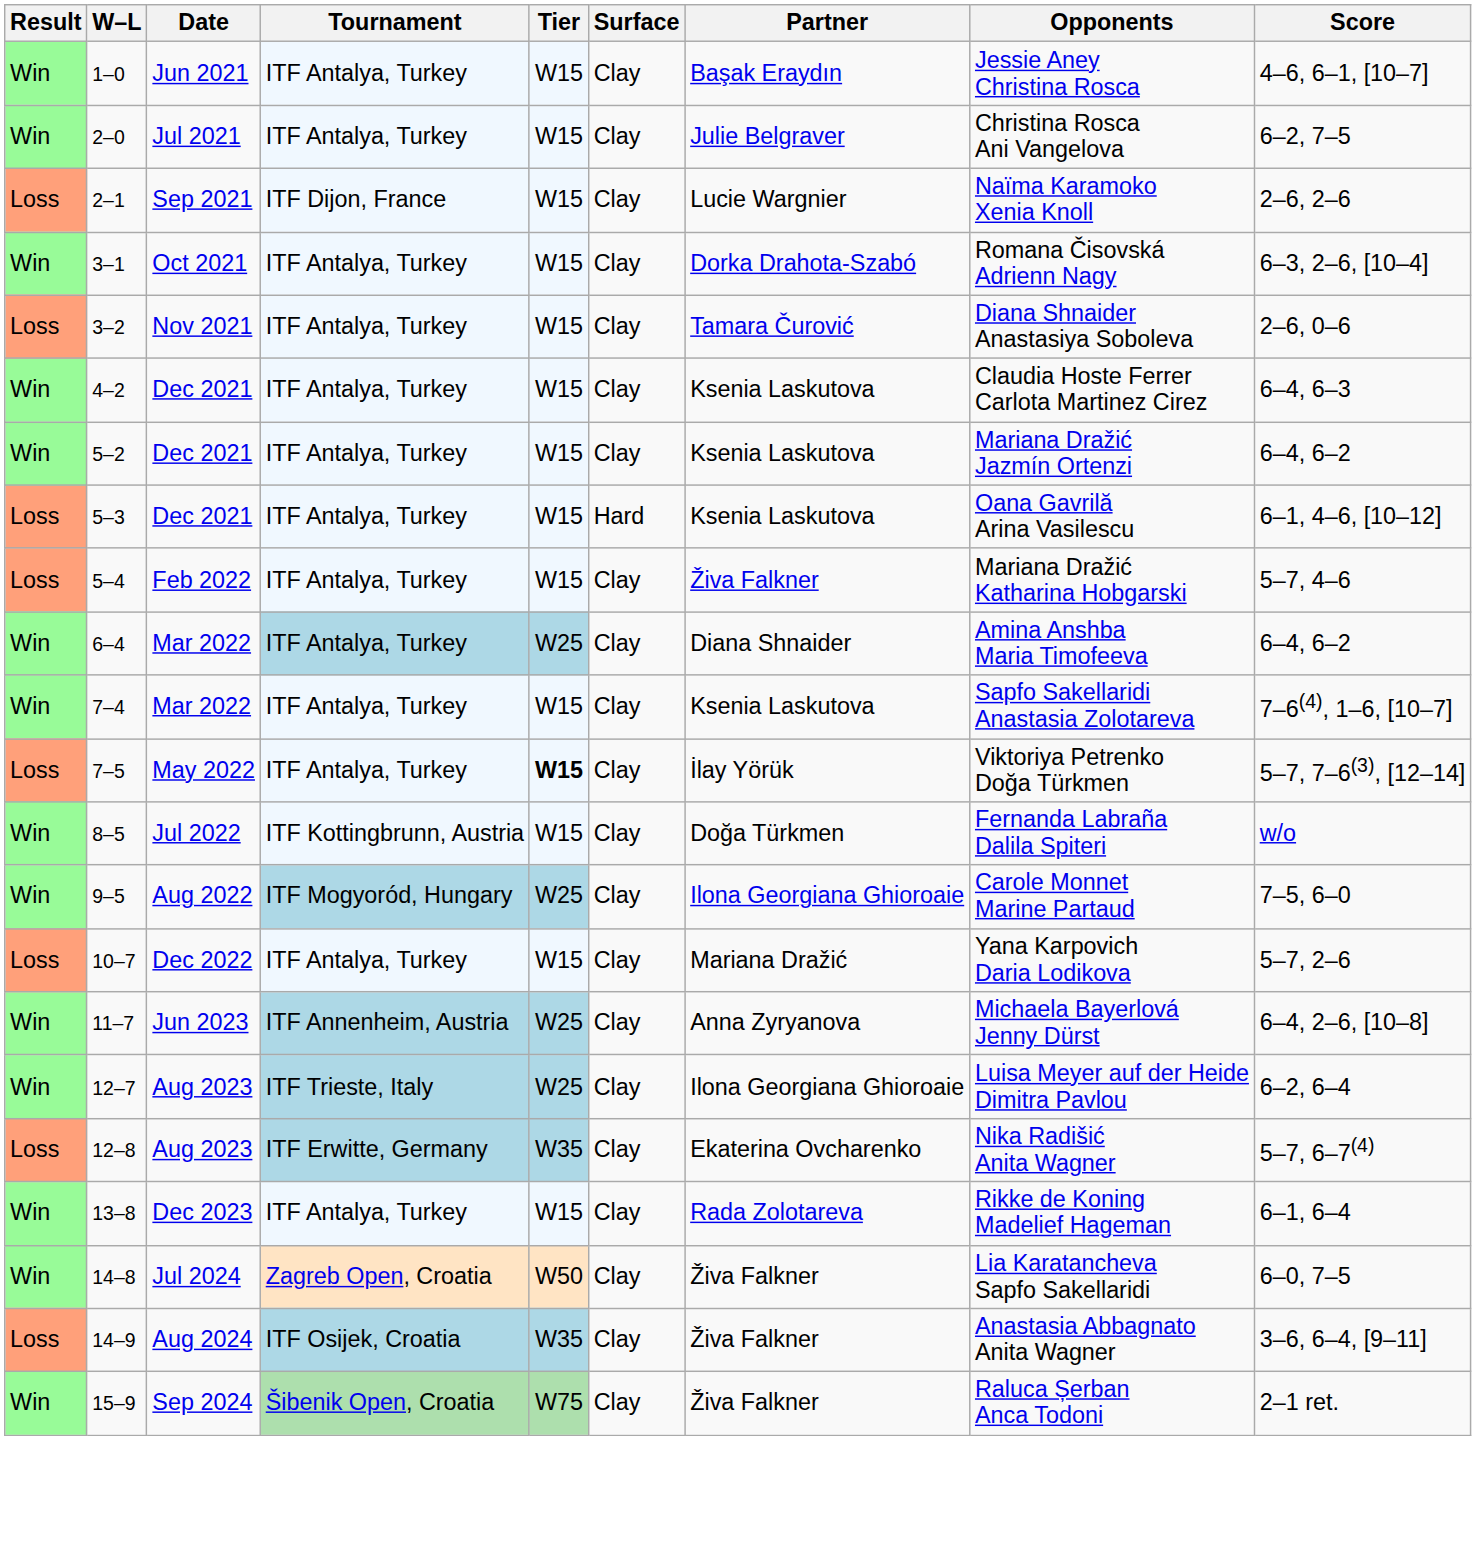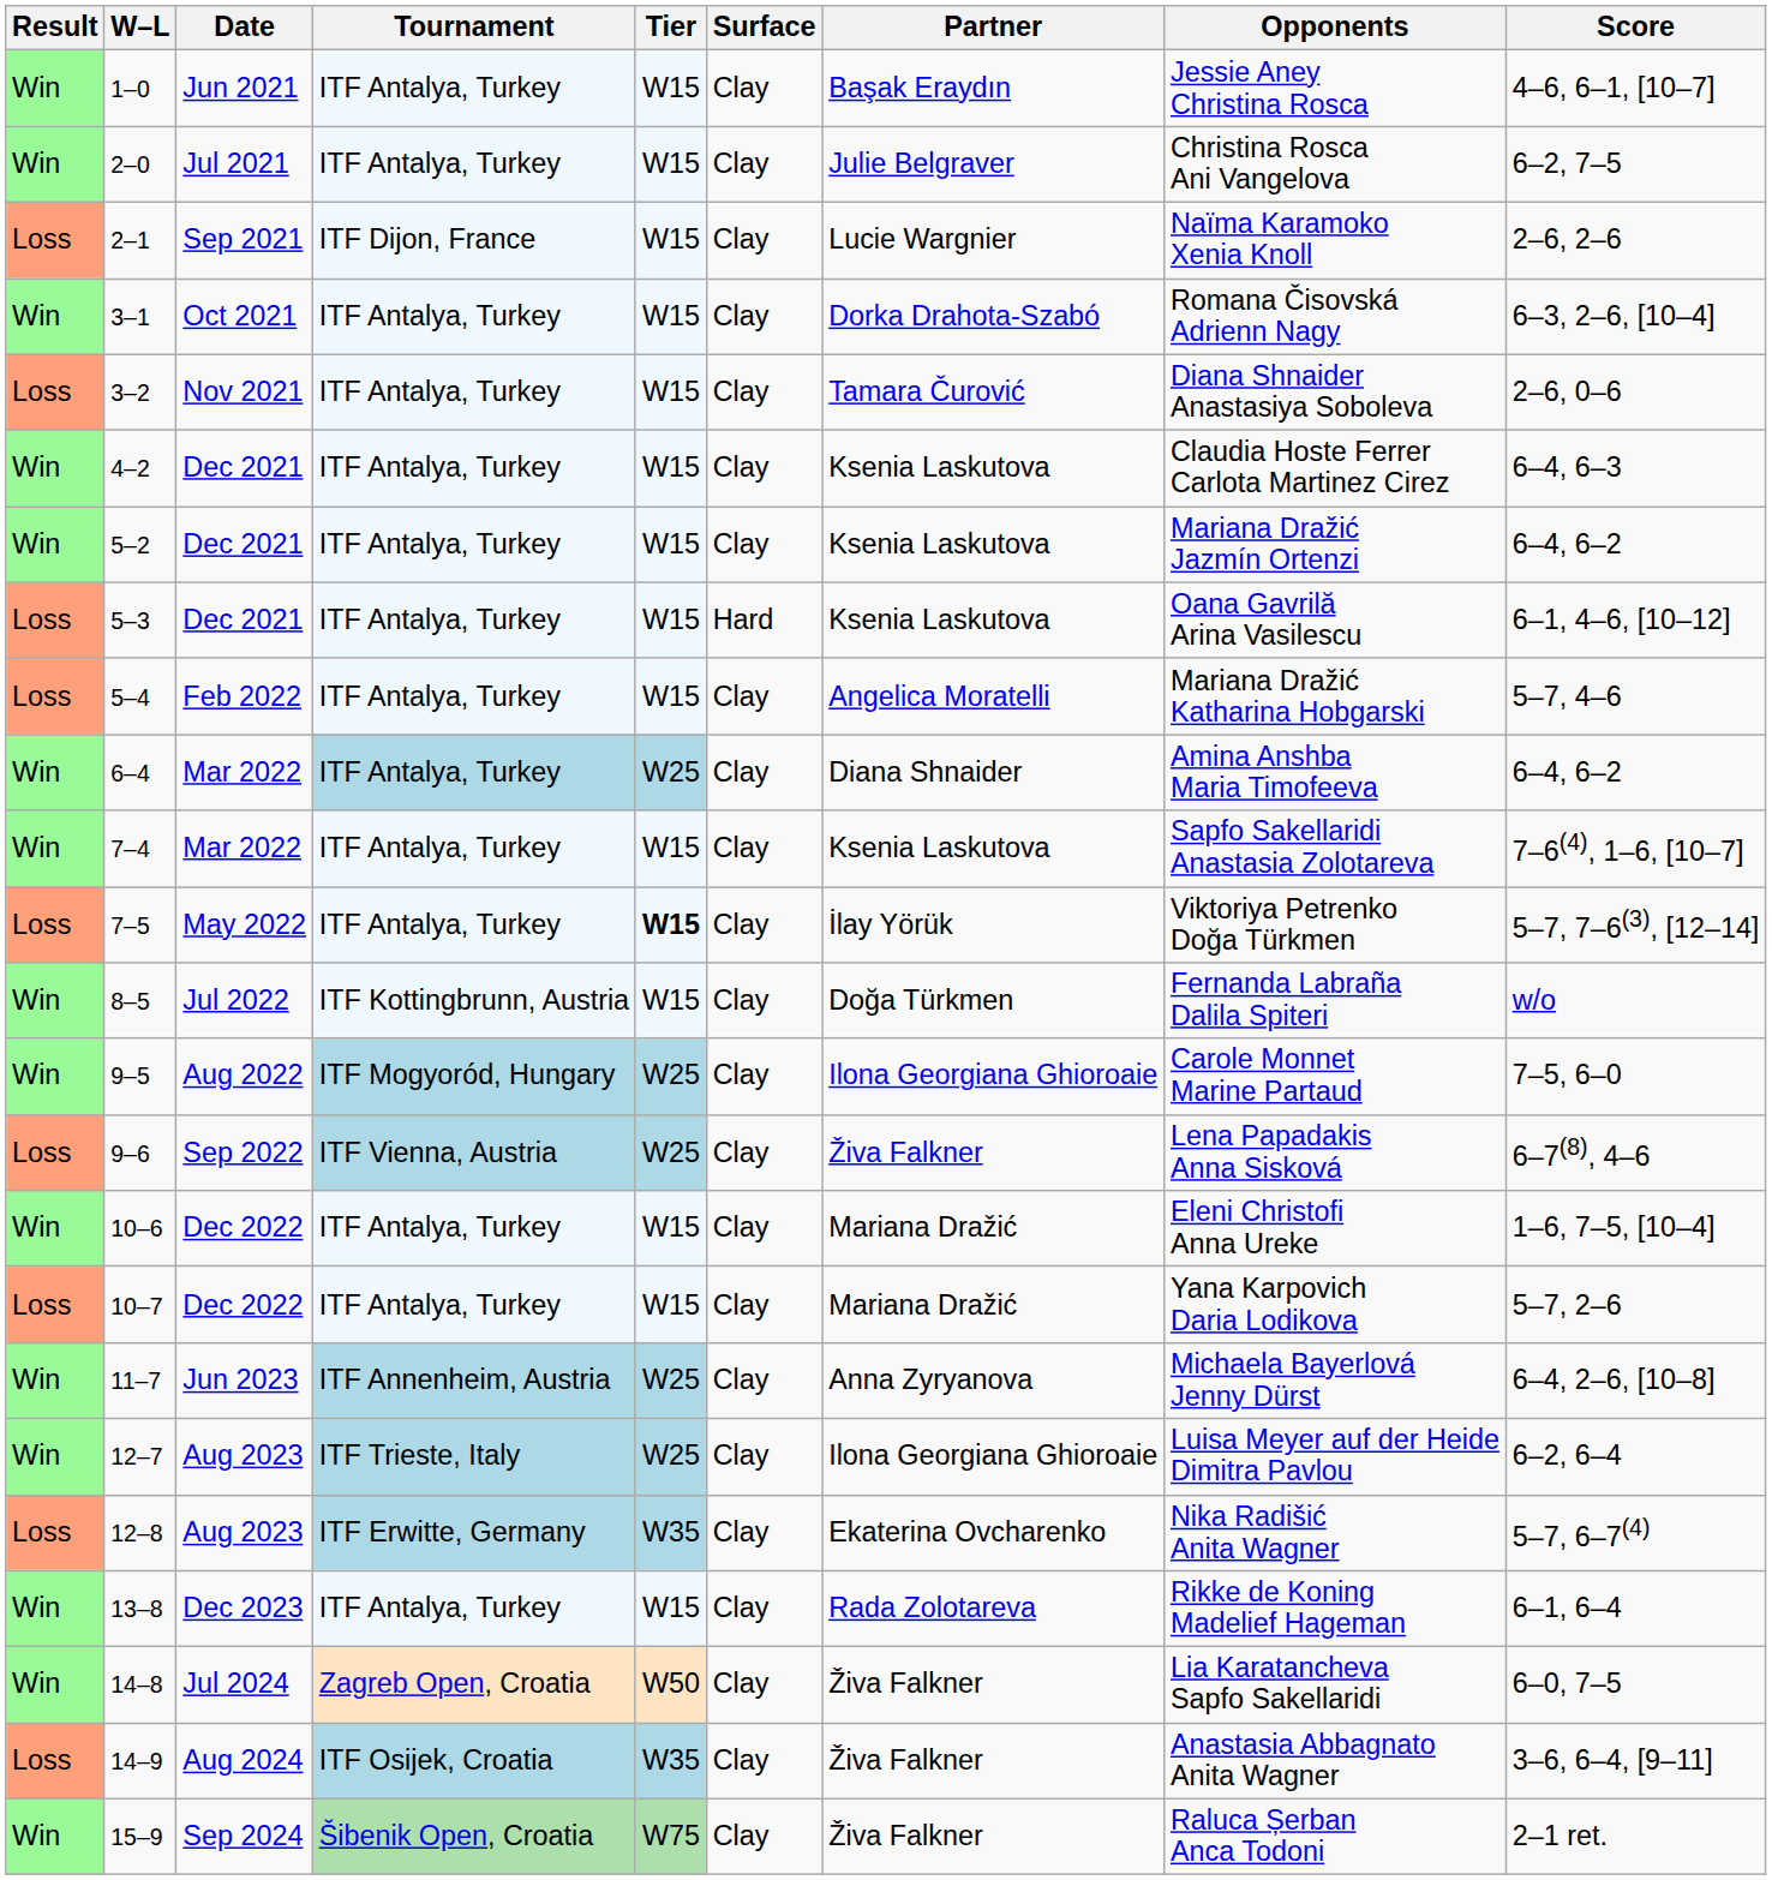 <table class="sortable wikitable">
 <tr>
 <th>Result</th>
 <th class="unsortable">W–L</th>
 <th>Date</th>
 <th>Tournament</th>
 <th>Tier</th>
 <th>Surface</th>
 <th>Partner</th>
 <th>Opponents</th>
 <th class="unsortable">Score</th>
 </tr>
 <tr>
 <td style="background:#98fb98;">Win</td>
 <td><small>1–0</small></td>
 <td><a href='#'>Jun 2021</a></td>
 <td style="background:#f0f8ff;">ITF Antalya, Turkey</td>
 <td style="background:#f0f8ff;">W15</td>
 <td>Clay</td>
 <td> <a href='#'>Başak Eraydın</a></td>
 <td> <a href='#'>Jessie Aney</a> <br> <a href='#'>Christina Rosca</a></td>
 <td>4–6, 6–1, [10–7]</td>
 </tr>
 <tr>
 <td style="background:#98fb98;">Win</td>
 <td><small>2–0</small></td>
 <td><a href='#'>Jul 2021</a></td>
 <td style="background:#f0f8ff;">ITF Antalya, Turkey</td>
 <td style="background:#f0f8ff;">W15</td>
 <td>Clay</td>
 <td> <a href='#'>Julie Belgraver</a></td>
 <td> Christina Rosca <br> Ani Vangelova</td>
 <td>6–2, 7–5</td>
 </tr>
 <tr>
 <td style="background:#ffa07a;">Loss</td>
 <td><small>2–1</small></td>
 <td><a href='#'>Sep 2021</a></td>
 <td style="background:#f0f8ff;">ITF Dijon, France</td>
 <td style="background:#f0f8ff;">W15</td>
 <td>Clay</td>
 <td> Lucie Wargnier</td>
 <td> <a href='#'>Naïma Karamoko</a> <br> <a href='#'>Xenia Knoll</a></td>
 <td>2–6, 2–6</td>
 </tr>
 <tr>
 <td style="background:#98fb98;">Win</td>
 <td><small>3–1</small></td>
 <td><a href='#'>Oct 2021</a></td>
 <td style="background:#f0f8ff;">ITF Antalya, Turkey</td>
 <td style="background:#f0f8ff;">W15</td>
 <td>Clay</td>
 <td> <a href='#'>Dorka Drahota-Szabó</a></td>
 <td> Romana Čisovská <br> <a href='#'>Adrienn Nagy</a></td>
 <td>6–3, 2–6, [10–4]</td>
 </tr>
 <tr>
 <td style="background:#ffa07a;">Loss</td>
 <td><small>3–2</small></td>
 <td><a href='#'>Nov 2021</a></td>
 <td style="background:#f0f8ff;">ITF Antalya, Turkey</td>
 <td style="background:#f0f8ff;">W15</td>
 <td>Clay</td>
 <td> <a href='#'>Tamara Čurović</a></td>
 <td> <a href='#'>Diana Shnaider</a> <br> Anastasiya Soboleva</td>
 <td>2–6, 0–6</td>
 </tr>
 <tr>
 <td style="background:#98fb98;">Win</td>
 <td><small>4–2</small></td>
 <td><a href='#'>Dec 2021</a></td>
 <td style="background:#f0f8ff;">ITF Antalya, Turkey</td>
 <td style="background:#f0f8ff;">W15</td>
 <td>Clay</td>
 <td> Ksenia Laskutova</td>
 <td> Claudia Hoste Ferrer <br> Carlota Martinez Cirez</td>
 <td>6–4, 6–3</td>
 </tr>
 <tr>
 <td style="background:#98fb98;">Win</td>
 <td><small>5–2</small></td>
 <td><a href='#'>Dec 2021</a></td>
 <td style="background:#f0f8ff;">ITF Antalya, Turkey</td>
 <td style="background:#f0f8ff;">W15</td>
 <td>Clay</td>
 <td> Ksenia Laskutova</td>
 <td> <a href='#'>Mariana Dražić</a> <br> <a href='#'>Jazmín Ortenzi</a></td>
 <td>6–4, 6–2</td>
 </tr>
 <tr>
 <td style="background:#ffa07a;">Loss</td>
 <td><small>5–3</small></td>
 <td><a href='#'>Dec 2021</a></td>
 <td style="background:#f0f8ff;">ITF Antalya, Turkey</td>
 <td style="background:#f0f8ff;">W15</td>
 <td>Hard</td>
 <td> Ksenia Laskutova</td>
 <td> <a href='#'>Oana Gavrilă</a> <br> Arina Vasilescu</td>
 <td>6–1, 4–6, [10–12]</td>
 </tr>
 <tr>
 <td style="background:#ffa07a;">Loss</td>
 <td><small>5–4</small></td>
 <td><a href='#'>Feb 2022</a></td>
 <td style="background:#f0f8ff;">ITF Antalya, Turkey</td>
 <td style="background:#f0f8ff;">W15</td>
 <td>Clay</td>
-<td> <a href='#'>Živa Falkner</a></td>
+<td> <a href='#'>Angelica Moratelli</a></td>
 <td> Mariana Dražić <br> <a href='#'>Katharina Hobgarski</a></td>
 <td>5–7, 4–6</td>
 </tr>
 <tr>
 <td bgcolor=98FB98>Win</td>
 <td><small>6–4</small></td>
 <td><a href='#'>Mar 2022</a></td>
 <td style="background:lightblue;">ITF Antalya, Turkey</td>
 <td style="background:lightblue;">W25</td>
 <td>Clay</td>
 <td> Diana Shnaider</td>
 <td> <a href='#'>Amina Anshba</a> <br> <a href='#'>Maria Timofeeva</a></td>
 <td>6–4, 6–2</td>
 </tr>
 <tr>
 <td bgcolor=98FB98>Win</td>
 <td><small>7–4</small></td>
 <td><a href='#'>Mar 2022</a></td>
 <td style="background:#f0f8ff;">ITF Antalya, Turkey</td>
 <td style="background:#f0f8ff;">W15</td>
 <td>Clay</td>
 <td> Ksenia Laskutova</td>
 <td> <a href='#'>Sapfo Sakellaridi</a> <br> <a href='#'>Anastasia Zolotareva</a></td>
 <td>7–6<sup>(4)</sup>, 1–6, [10–7]</td>
 </tr>
 <tr>
 <td bgcolor=ffa07a>Loss</td>
 <td><small>7–5</small></td>
 <td><a href='#'>May 2022</a></td>
 <td style="background:#f0f8ff;">ITF Antalya, Turkey</td>
 <td style="background:#f0f8ff;"><strong>W15</strong></td>
 <td>Clay</td>
 <td> İlay Yörük</td>
 <td> Viktoriya Petrenko <br> Doğa Türkmen</td>
 <td>5–7, 7–6<sup>(3)</sup>, [12–14]</td>
 </tr>
 <tr>
 <td bgcolor=98FB98>Win</td>
 <td><small>8–5</small></td>
 <td><a href='#'>Jul 2022</a></td>
 <td style="background:#f0f8ff;">ITF Kottingbrunn, Austria</td>
 <td style="background:#f0f8ff;">W15</td>
 <td>Clay</td>
 <td> Doğa Türkmen</td>
 <td> <a href='#'>Fernanda Labraña</a> <br> <a href='#'>Dalila Spiteri</a></td>
 <td><a href='#'>w/o</a></td>
 </tr>
 <tr>
 <td bgcolor=98FB98>Win</td>
 <td><small>9–5</small></td>
 <td><a href='#'>Aug 2022</a></td>
 <td style="background:lightblue;">ITF Mogyoród, Hungary</td>
 <td style="background:lightblue;">W25</td>
 <td>Clay</td>
 <td> <a href='#'>Ilona Georgiana Ghioroaie</a></td>
 <td> <a href='#'>Carole Monnet</a> <br> <a href='#'>Marine Partaud</a></td>
 <td>7–5, 6–0</td>
+</tr>
+<tr>
+<td bgcolor=ffa07a>Loss</td>
+<td><small>9–6</small></td>
+<td><a href='#'>Sep 2022</a></td>
+<td style="background:lightblue;">ITF Vienna, Austria</td>
+<td style="background:lightblue;">W25</td>
+<td>Clay</td>
+<td> <a href='#'>Živa Falkner</a></td>
+<td> <a href='#'>Lena Papadakis</a> <br> <a href='#'>Anna Sisková</a></td>
+<td>6–7<sup>(8)</sup>, 4–6</td>
+</tr>
+<tr>
+<td bgcolor=98FB98>Win</td>
+<td><small>10–6</small></td>
+<td><a href='#'>Dec 2022</a></td>
+<td style="background:#f0f8ff;">ITF Antalya, Turkey</td>
+<td style="background:#f0f8ff;">W15</td>
+<td>Clay</td>
+<td> Mariana Dražić</td>
+<td> <a href='#'>Eleni Christofi</a> <br> Anna Ureke</td>
+<td>1–6, 7–5, [10–4]</td>
 </tr>
 <tr>
 <td bgcolor=ffa07a>Loss</td>
 <td><small>10–7</small></td>
 <td><a href='#'>Dec 2022</a></td>
 <td style="background:#f0f8ff;">ITF Antalya, Turkey</td>
 <td style="background:#f0f8ff;">W15</td>
 <td>Clay</td>
 <td> Mariana Dražić</td>
 <td> Yana Karpovich <br> <a href='#'>Daria Lodikova</a></td>
 <td>5–7, 2–6</td>
 </tr>
 <tr>
 <td bgcolor=98FB98>Win</td>
 <td><small>11–7</small></td>
 <td><a href='#'>Jun 2023</a></td>
 <td style="background:lightblue;">ITF Annenheim, Austria</td>
 <td style="background:lightblue;">W25</td>
 <td>Clay</td>
 <td> Anna Zyryanova</td>
 <td> <a href='#'>Michaela Bayerlová</a> <br> <a href='#'>Jenny Dürst</a></td>
 <td>6–4, 2–6, [10–8]</td>
 </tr>
 <tr>
 <td bgcolor=98FB98>Win</td>
 <td><small>12–7</small></td>
 <td><a href='#'>Aug 2023</a></td>
 <td style=background:lightblue;>ITF Trieste, Italy</td>
 <td style="background:lightblue;">W25</td>
 <td>Clay</td>
 <td> Ilona Georgiana Ghioroaie</td>
 <td> <a href='#'>Luisa Meyer auf der Heide</a> <br> <a href='#'>Dimitra Pavlou</a></td>
 <td>6–2, 6–4</td>
 </tr>
 <tr>
 <td bgcolor=ffa07a>Loss</td>
 <td><small>12–8</small></td>
 <td><a href='#'>Aug 2023</a></td>
 <td style="background:lightblue;">ITF Erwitte, Germany</td>
 <td style=background:lightblue;>W35</td>
 <td>Clay</td>
 <td> Ekaterina Ovcharenko</td>
 <td> <a href='#'>Nika Radišić</a> <br> <a href='#'>Anita Wagner</a></td>
 <td>5–7, 6–7<sup>(4)</sup></td>
 </tr>
 <tr>
 <td bgcolor=98FB98>Win</td>
 <td><small>13–8</small></td>
 <td><a href='#'>Dec 2023</a></td>
 <td style="background:#f0f8ff;">ITF Antalya, Turkey</td>
 <td style="background:#f0f8ff;">W15</td>
 <td>Clay</td>
 <td> <a href='#'>Rada Zolotareva</a></td>
 <td> <a href='#'>Rikke de Koning</a> <br> <a href='#'>Madelief Hageman</a></td>
 <td>6–1, 6–4</td>
 </tr>
 <tr>
 <td style="background:#98fb98;">Win</td>
 <td><small>14–8</small></td>
 <td><a href='#'>Jul 2024</a></td>
 <td style="background:#ffe4c4;"><a href='#'>Zagreb Open</a>, Croatia</td>
 <td style="background:#ffe4c4;">W50</td>
 <td>Clay</td>
 <td> Živa Falkner</td>
 <td> <a href='#'>Lia Karatancheva</a> <br> Sapfo Sakellaridi</td>
 <td>6–0, 7–5</td>
 </tr>
 <tr>
 <td style="background:#ffa07a;">Loss</td>
 <td><small>14–9</small></td>
 <td><a href='#'>Aug 2024</a></td>
 <td style="background:lightblue;">ITF Osijek, Croatia</td>
 <td style=background:lightblue;>W35</td>
 <td>Clay</td>
 <td> Živa Falkner</td>
 <td> <a href='#'>Anastasia Abbagnato</a> <br> Anita Wagner</td>
 <td>3–6, 6–4, [9–11]</td>
 </tr>
 <tr>
 <td style="background:#98fb98;">Win</td>
 <td><small>15–9</small></td>
 <td><a href='#'>Sep 2024</a></td>
 <td style="background:#addfad;"><a href='#'>Šibenik Open</a>, Croatia</td>
 <td style="background:#addfad;">W75</td>
 <td>Clay</td>
 <td> Živa Falkner</td>
 <td> <a href='#'>Raluca Șerban</a><br> <a href='#'>Anca Todoni</a></td>
 <td>2–1 ret.</td>
 </tr>
 </table>
